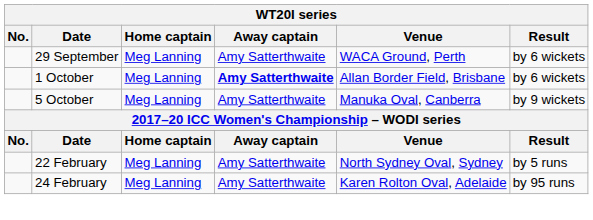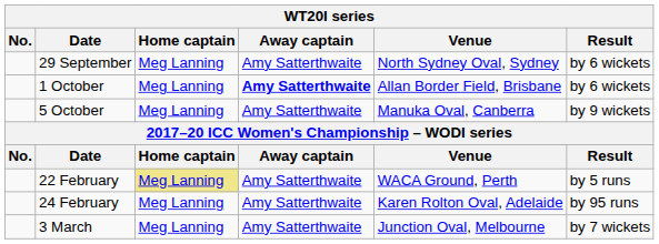 <table class="wikitable">
 <tr>
 <th colspan="6">WT20I series</th>
 </tr>
 <tr>
 <th>No.</th>
 <th>Date</th>
 <th>Home captain</th>
 <th>Away captain</th>
 <th>Venue</th>
 <th>Result</th>
 </tr>
 <tr>
 <td></td>
 <td>29 September</td>
 <td><a href='#'>Meg Lanning</a></td>
 <td><a href='#'>Amy Satterthwaite</a></td>
-<td><a href='#'>WACA Ground</a>, <a href='#'>Perth</a></td>
+<td><a href='#'>North Sydney Oval</a>, <a href='#'>Sydney</a></td>
 <td> by 6 wickets</td>
 </tr>
 <tr>
 <td></td>
 <td>1 October</td>
 <td><a href='#'>Meg Lanning</a></td>
 <td><strong><a href='#'>Amy Satterthwaite</a></strong></td>
 <td><a href='#'>Allan Border Field</a>, <a href='#'>Brisbane</a></td>
 <td> by 6 wickets</td>
 </tr>
 <tr>
 <td></td>
 <td>5 October</td>
 <td><a href='#'>Meg Lanning</a></td>
 <td><a href='#'>Amy Satterthwaite</a></td>
 <td><a href='#'>Manuka Oval</a>, <a href='#'>Canberra</a></td>
 <td> by 9 wickets</td>
 </tr>
 <tr>
 <th colspan="6"><a href='#'>2017–20 ICC Women's Championship</a> – WODI series</th>
 </tr>
 <tr>
 <th>No.</th>
 <th>Date</th>
 <th>Home captain</th>
 <th>Away captain</th>
 <th>Venue</th>
 <th>Result</th>
 </tr>
 <tr>
 <td></td>
 <td>22 February</td>
-<td><a href='#'>Meg Lanning</a></td>
+<td style="background: khaki;"><a href='#'>Meg Lanning</a></td>
 <td><a href='#'>Amy Satterthwaite</a></td>
-<td><a href='#'>North Sydney Oval</a>, <a href='#'>Sydney</a></td>
+<td><a href='#'>WACA Ground</a>, <a href='#'>Perth</a></td>
 <td> by 5 runs</td>
 </tr>
 <tr>
 <td></td>
 <td>24 February</td>
 <td><a href='#'>Meg Lanning</a></td>
 <td><a href='#'>Amy Satterthwaite</a></td>
 <td><a href='#'>Karen Rolton Oval</a>, <a href='#'>Adelaide</a></td>
 <td> by 95 runs</td>
 </tr>
+<tr>
+<td></td>
+<td>3 March</td>
+<td><a href='#'>Meg Lanning</a></td>
+<td><a href='#'>Amy Satterthwaite</a></td>
+<td><a href='#'>Junction Oval</a>, <a href='#'>Melbourne</a></td>
+<td> by 7 wickets</td>
+</tr>
 </table>
